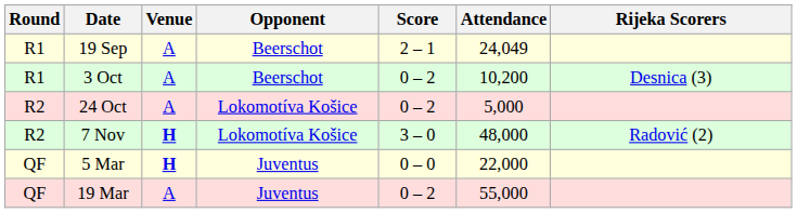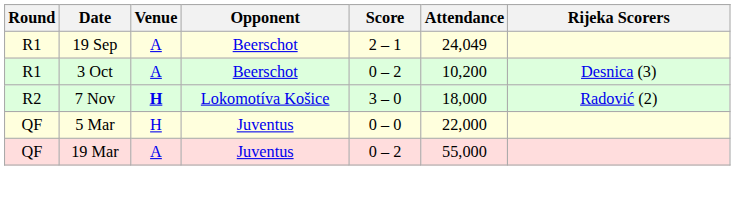 <table class="wikitable sortable" style="text-align: center; font-size:95%;">
 <tr>
 <th width="30">Round</th>
 <th width="60">Date</th>
 <th width="20">Venue</th>
 <th width="150">Opponent</th>
 <th width="60">Score</th>
 <th width="60">Attendance</th>
 <th width="200">Rijeka Scorers</th>
 </tr>
 <tr bgcolor="#ffffdd">
 <td>R1</td>
 <td>19 Sep</td>
 <td><a href='#'>A</a></td>
 <td><a href='#'>Beerschot</a> </td>
 <td>2 – 1</td>
 <td>24,049</td>
 <td></td>
 </tr>
 <tr bgcolor="#ddffdd">
 <td>R1</td>
 <td>3 Oct</td>
 <td><a href='#'>A</a></td>
 <td><a href='#'>Beerschot</a> </td>
 <td>0 – 2</td>
 <td>10,200</td>
 <td><a href='#'>Desnica</a> (3)</td>
 </tr>
-<tr bgcolor="#ffdddd">
-<td>R2</td>
-<td>24 Oct</td>
-<td><a href='#'>A</a></td>
-<td><a href='#'>Lokomotíva Košice</a> </td>
-<td>0 – 2</td>
-<td>5,000</td>
-<td></td>
-</tr>
 <tr bgcolor="#ddffdd">
 <td>R2</td>
 <td>7 Nov</td>
 <td><strong><a href='#'>H</a></strong></td>
 <td><a href='#'>Lokomotíva Košice</a> </td>
 <td>3 – 0</td>
-<td>48,000</td>
+<td>18,000</td>
 <td><a href='#'>Radović</a> (2)</td>
 </tr>
 <tr bgcolor="#ffffdd">
 <td>QF</td>
 <td>5 Mar</td>
-<td><strong><a href='#'>H</a></strong></td>
+<td><a href='#'>H</a></td>
 <td><a href='#'>Juventus</a> </td>
 <td>0 – 0</td>
 <td>22,000</td>
 <td></td>
 </tr>
 <tr bgcolor="#ffdddd">
 <td>QF</td>
 <td>19 Mar</td>
 <td><a href='#'>A</a></td>
 <td><a href='#'>Juventus</a> </td>
 <td>0 – 2</td>
 <td>55,000</td>
 <td></td>
 </tr>
 </table>
